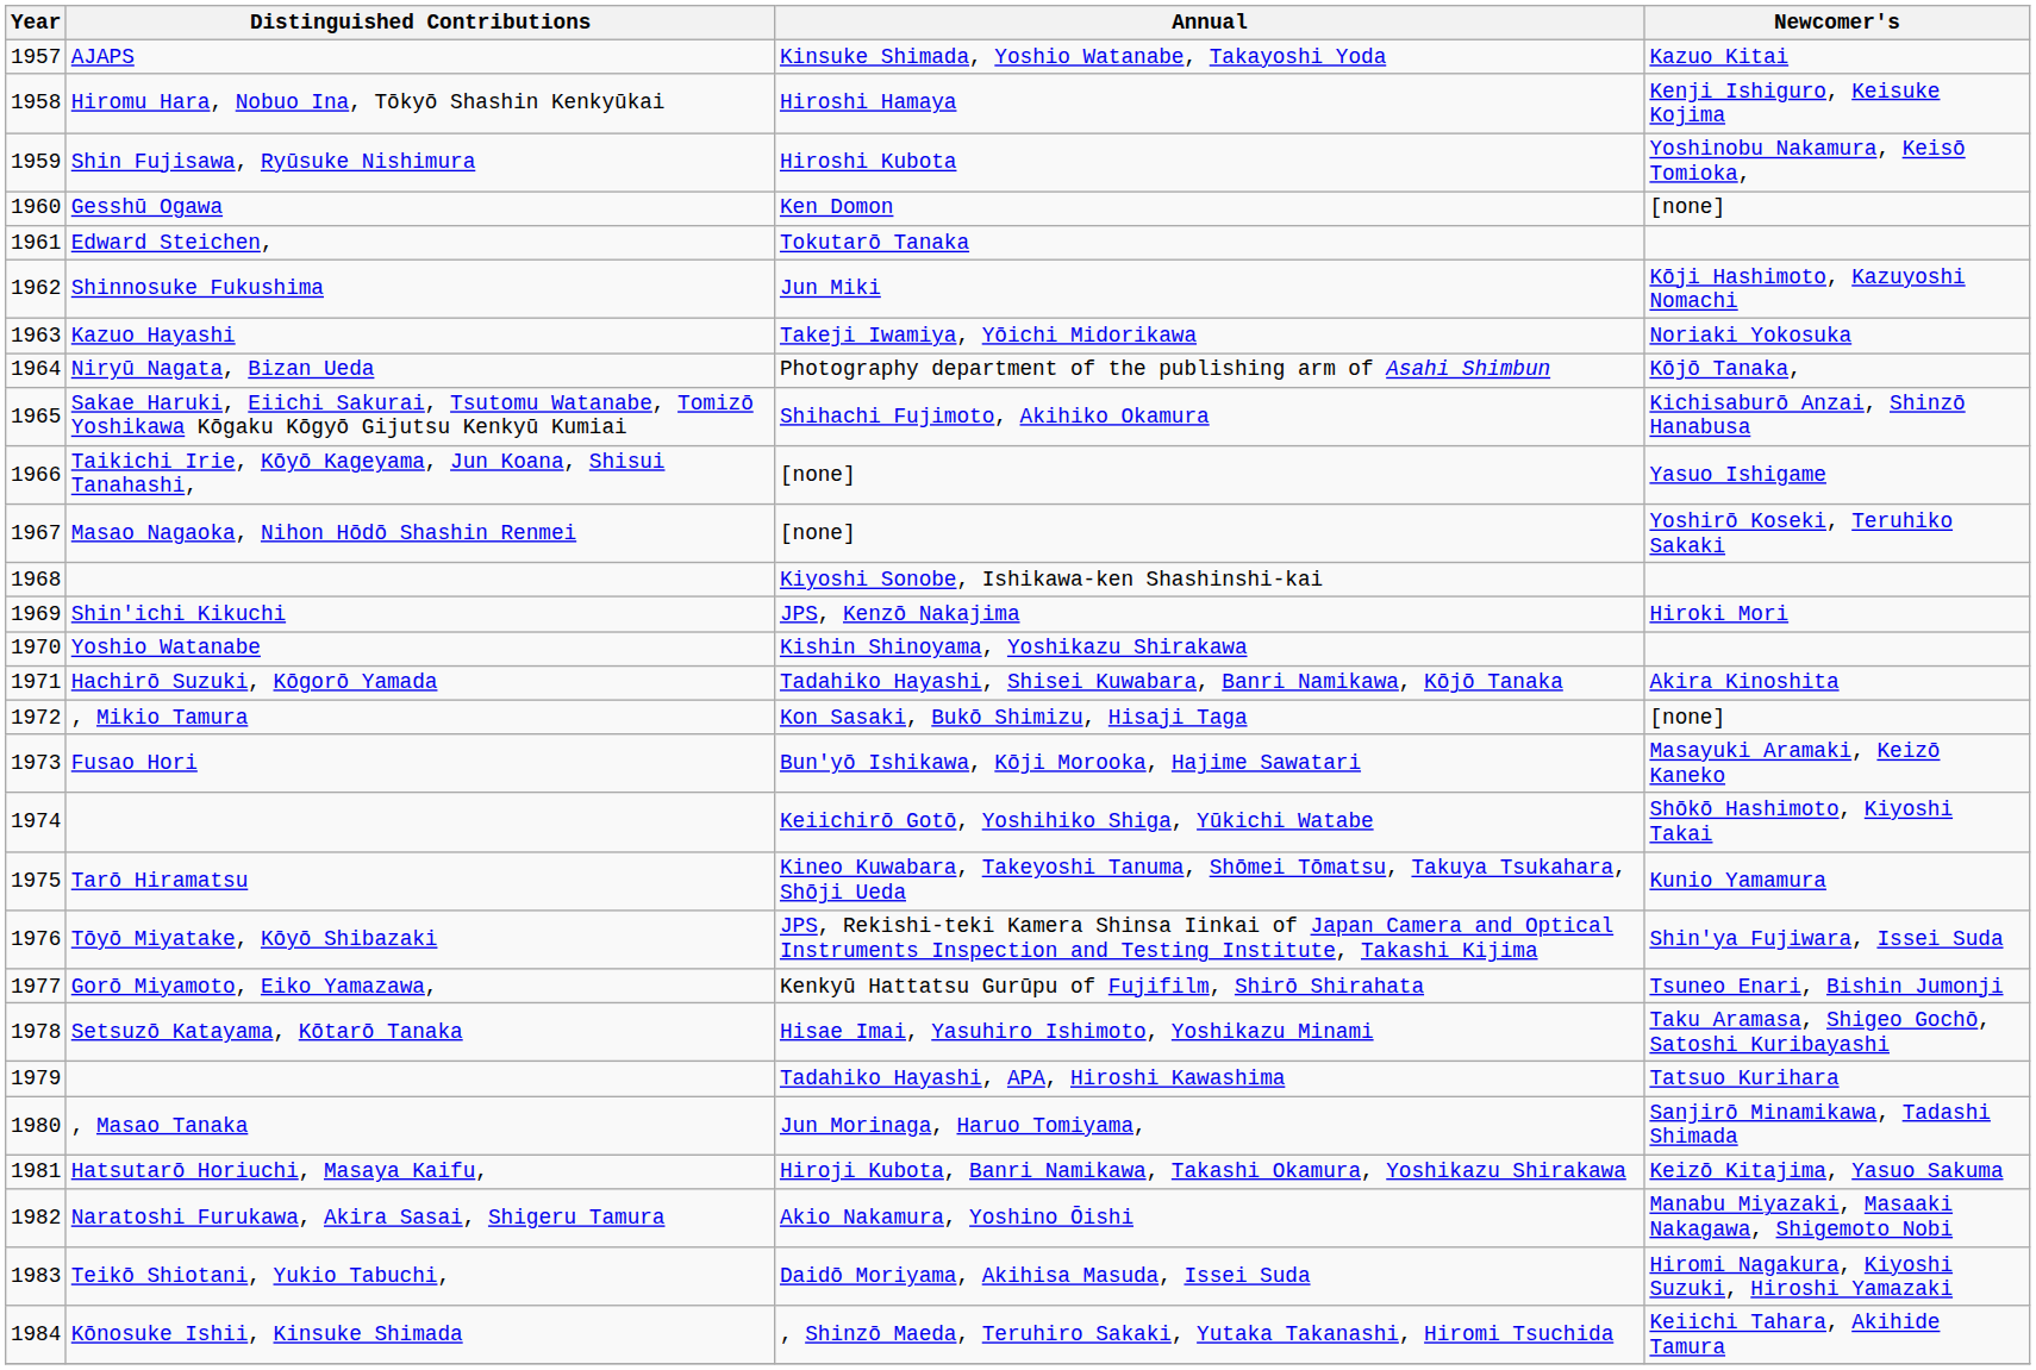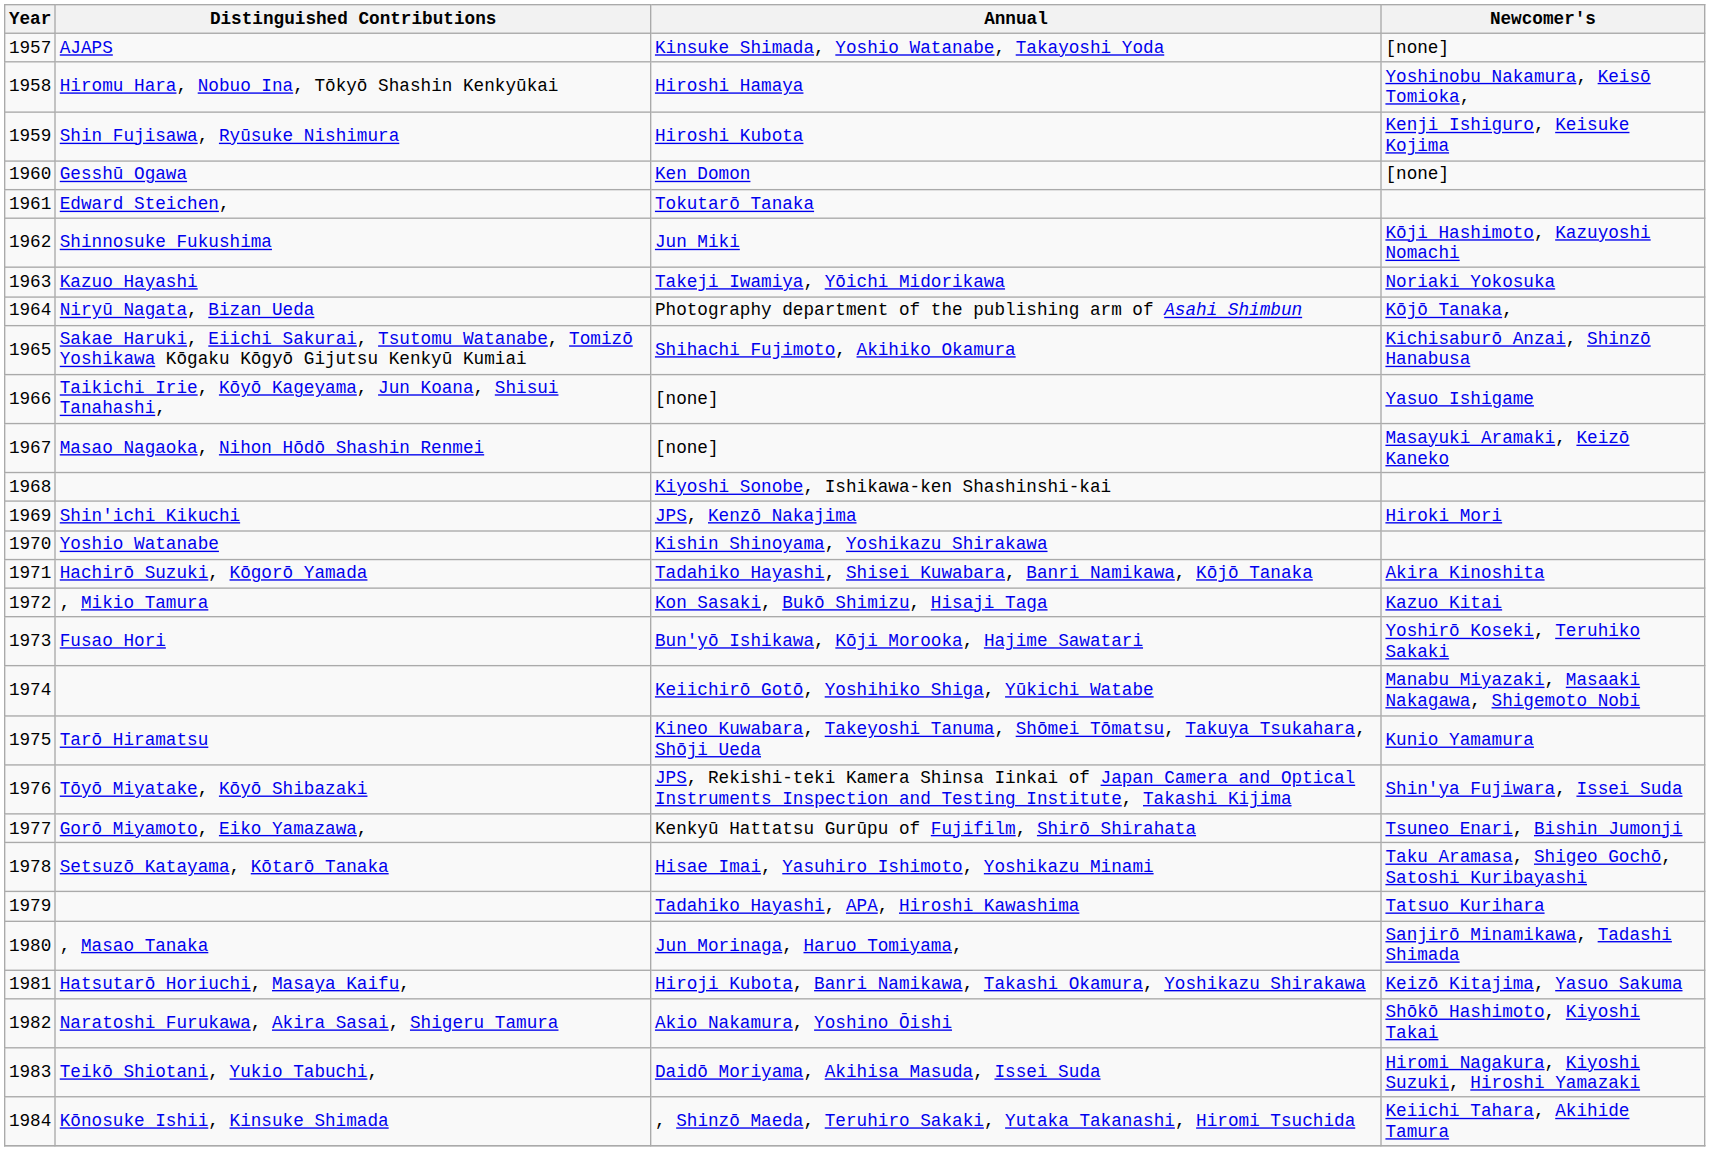 <table class="wikitable">
 <tr>
 <th>Year</th>
 <th>Distinguished Contributions</th>
 <th>Annual</th>
 <th>Newcomer's</th>
 </tr>
 <tr>
 <td>1957</td>
 <td><a href='#'>AJAPS</a></td>
 <td><a href='#'>Kinsuke Shimada</a>, <a href='#'>Yoshio Watanabe</a>, <a href='#'>Takayoshi Yoda</a></td>
-<td><a href='#'>Kazuo Kitai</a></td>
+<td>[none]</td>
 </tr>
 <tr>
 <td>1958</td>
 <td><a href='#'>Hiromu Hara</a>, <a href='#'>Nobuo Ina</a>, Tōkyō Shashin Kenkyūkai</td>
 <td><a href='#'>Hiroshi Hamaya</a></td>
-<td><a href='#'>Kenji Ishiguro</a>, <a href='#'>Keisuke Kojima</a></td>
+<td><a href='#'>Yoshinobu Nakamura</a>, <a href='#'>Keisō Tomioka</a>, </td>
 </tr>
 <tr>
 <td>1959</td>
 <td><a href='#'>Shin Fujisawa</a>, <a href='#'>Ryūsuke Nishimura</a></td>
 <td><a href='#'>Hiroshi Kubota</a></td>
-<td><a href='#'>Yoshinobu Nakamura</a>, <a href='#'>Keisō Tomioka</a>, </td>
+<td><a href='#'>Kenji Ishiguro</a>, <a href='#'>Keisuke Kojima</a></td>
 </tr>
 <tr>
 <td>1960</td>
 <td><a href='#'>Gesshū Ogawa</a></td>
 <td><a href='#'>Ken Domon</a></td>
 <td>[none]</td>
 </tr>
 <tr>
 <td>1961</td>
 <td><a href='#'>Edward Steichen</a>, </td>
 <td><a href='#'>Tokutarō Tanaka</a></td>
 <td></td>
 </tr>
 <tr>
 <td>1962</td>
 <td><a href='#'>Shinnosuke Fukushima</a></td>
 <td><a href='#'>Jun Miki</a></td>
 <td><a href='#'>Kōji Hashimoto</a>, <a href='#'>Kazuyoshi Nomachi</a></td>
 </tr>
 <tr>
 <td>1963</td>
 <td><a href='#'>Kazuo Hayashi</a></td>
 <td><a href='#'>Takeji Iwamiya</a>, <a href='#'>Yōichi Midorikawa</a></td>
 <td><a href='#'>Noriaki Yokosuka</a></td>
 </tr>
 <tr>
 <td>1964</td>
 <td><a href='#'>Niryū Nagata</a>, <a href='#'>Bizan Ueda</a></td>
 <td>Photography department of the publishing arm of <em><a href='#'>Asahi Shimbun</a></em></td>
 <td><a href='#'>Kōjō Tanaka</a>, </td>
 </tr>
 <tr>
 <td>1965</td>
 <td><a href='#'>Sakae Haruki</a>, <a href='#'>Eiichi Sakurai</a>, <a href='#'>Tsutomu Watanabe</a>, <a href='#'>Tomizō Yoshikawa</a> Kōgaku Kōgyō Gijutsu Kenkyū Kumiai</td>
 <td><a href='#'>Shihachi Fujimoto</a>, <a href='#'>Akihiko Okamura</a></td>
 <td><a href='#'>Kichisaburō Anzai</a>, <a href='#'>Shinzō Hanabusa</a></td>
 </tr>
 <tr>
 <td>1966</td>
 <td><a href='#'>Taikichi Irie</a>, <a href='#'>Kōyō Kageyama</a>, <a href='#'>Jun Koana</a>, <a href='#'>Shisui Tanahashi</a>, </td>
 <td>[none]</td>
 <td><a href='#'>Yasuo Ishigame</a></td>
 </tr>
 <tr>
 <td>1967</td>
 <td><a href='#'>Masao Nagaoka</a>, <a href='#'>Nihon Hōdō Shashin Renmei</a></td>
 <td>[none]</td>
-<td><a href='#'>Yoshirō Koseki</a>, <a href='#'>Teruhiko Sakaki</a> </td>
+<td><a href='#'>Masayuki Aramaki</a>, <a href='#'>Keizō Kaneko</a></td>
 </tr>
 <tr>
 <td>1968</td>
 <td></td>
 <td><a href='#'>Kiyoshi Sonobe</a>, Ishikawa-ken Shashinshi-kai</td>
 <td></td>
 </tr>
 <tr>
 <td>1969</td>
 <td><a href='#'>Shin'ichi Kikuchi</a></td>
 <td><a href='#'>JPS</a>, <a href='#'>Kenzō Nakajima</a></td>
 <td><a href='#'>Hiroki Mori</a></td>
 </tr>
 <tr>
 <td>1970</td>
 <td><a href='#'>Yoshio Watanabe</a></td>
 <td><a href='#'>Kishin Shinoyama</a>, <a href='#'>Yoshikazu Shirakawa</a></td>
 <td></td>
 </tr>
 <tr>
 <td>1971</td>
 <td><a href='#'>Hachirō Suzuki</a>, <a href='#'>Kōgorō Yamada</a></td>
 <td><a href='#'>Tadahiko Hayashi</a>, <a href='#'>Shisei Kuwabara</a>, <a href='#'>Banri Namikawa</a>, <a href='#'>Kōjō Tanaka</a> </td>
 <td><a href='#'>Akira Kinoshita</a></td>
 </tr>
 <tr>
 <td>1972</td>
 <td>, <a href='#'>Mikio Tamura</a></td>
 <td><a href='#'>Kon Sasaki</a>, <a href='#'>Bukō Shimizu</a>, <a href='#'>Hisaji Taga</a></td>
-<td>[none]</td>
+<td><a href='#'>Kazuo Kitai</a></td>
 </tr>
 <tr>
 <td>1973</td>
 <td><a href='#'>Fusao Hori</a></td>
 <td><a href='#'>Bun'yō Ishikawa</a>, <a href='#'>Kōji Morooka</a>, <a href='#'>Hajime Sawatari</a></td>
-<td><a href='#'>Masayuki Aramaki</a>, <a href='#'>Keizō Kaneko</a></td>
+<td><a href='#'>Yoshirō Koseki</a>, <a href='#'>Teruhiko Sakaki</a> </td>
 </tr>
 <tr>
 <td>1974</td>
 <td></td>
 <td><a href='#'>Keiichirō Gotō</a>, <a href='#'>Yoshihiko Shiga</a>, <a href='#'>Yūkichi Watabe</a></td>
-<td><a href='#'>Shōkō Hashimoto</a>, <a href='#'>Kiyoshi Takai</a></td>
+<td><a href='#'>Manabu Miyazaki</a>, <a href='#'>Masaaki Nakagawa</a>, <a href='#'>Shigemoto Nobi</a></td>
 </tr>
 <tr>
 <td>1975</td>
 <td><a href='#'>Tarō Hiramatsu</a></td>
 <td><a href='#'>Kineo Kuwabara</a>, <a href='#'>Takeyoshi Tanuma</a>, <a href='#'>Shōmei Tōmatsu</a>, <a href='#'>Takuya Tsukahara</a>, <a href='#'>Shōji Ueda</a></td>
 <td><a href='#'>Kunio Yamamura</a></td>
 </tr>
 <tr>
 <td>1976</td>
 <td><a href='#'>Tōyō Miyatake</a>, <a href='#'>Kōyō Shibazaki</a></td>
 <td><a href='#'>JPS</a>, Rekishi-teki Kamera Shinsa Iinkai of <a href='#'>Japan Camera and Optical Instruments Inspection and Testing Institute</a>, <a href='#'>Takashi Kijima</a></td>
 <td><a href='#'>Shin'ya Fujiwara</a>, <a href='#'>Issei Suda</a></td>
 </tr>
 <tr>
 <td>1977</td>
 <td><a href='#'>Gorō Miyamoto</a>, <a href='#'>Eiko Yamazawa</a>, </td>
 <td>Kenkyū Hattatsu Gurūpu of <a href='#'>Fujifilm</a>, <a href='#'>Shirō Shirahata</a></td>
 <td><a href='#'>Tsuneo Enari</a>, <a href='#'>Bishin Jumonji</a></td>
 </tr>
 <tr>
 <td>1978</td>
 <td><a href='#'>Setsuzō Katayama</a>, <a href='#'>Kōtarō Tanaka</a></td>
 <td><a href='#'>Hisae Imai</a>, <a href='#'>Yasuhiro Ishimoto</a>, <a href='#'>Yoshikazu Minami</a></td>
 <td><a href='#'>Taku Aramasa</a>, <a href='#'>Shigeo Gochō</a>, <a href='#'>Satoshi Kuribayashi</a></td>
 </tr>
 <tr>
 <td>1979</td>
 <td></td>
 <td><a href='#'>Tadahiko Hayashi</a>, <a href='#'>APA</a>, <a href='#'>Hiroshi Kawashima</a></td>
 <td><a href='#'>Tatsuo Kurihara</a></td>
 </tr>
 <tr>
 <td>1980</td>
 <td>, <a href='#'>Masao Tanaka</a></td>
 <td><a href='#'>Jun Morinaga</a>, <a href='#'>Haruo Tomiyama</a>, </td>
 <td><a href='#'>Sanjirō Minamikawa</a>, <a href='#'>Tadashi Shimada</a></td>
 </tr>
 <tr>
 <td>1981</td>
 <td><a href='#'>Hatsutarō Horiuchi</a>, <a href='#'>Masaya Kaifu</a>, </td>
 <td><a href='#'>Hiroji Kubota</a>, <a href='#'>Banri Namikawa</a>, <a href='#'>Takashi Okamura</a>, <a href='#'>Yoshikazu Shirakawa</a></td>
 <td><a href='#'>Keizō Kitajima</a>, <a href='#'>Yasuo Sakuma</a></td>
 </tr>
 <tr>
 <td>1982</td>
 <td><a href='#'>Naratoshi Furukawa</a>, <a href='#'>Akira Sasai</a>, <a href='#'>Shigeru Tamura</a></td>
 <td><a href='#'>Akio Nakamura</a>, <a href='#'>Yoshino Ōishi</a></td>
-<td><a href='#'>Manabu Miyazaki</a>, <a href='#'>Masaaki Nakagawa</a>, <a href='#'>Shigemoto Nobi</a></td>
+<td><a href='#'>Shōkō Hashimoto</a>, <a href='#'>Kiyoshi Takai</a></td>
 </tr>
 <tr>
 <td>1983</td>
 <td><a href='#'>Teikō Shiotani</a>, <a href='#'>Yukio Tabuchi</a>, </td>
 <td><a href='#'>Daidō Moriyama</a>, <a href='#'>Akihisa Masuda</a>, <a href='#'>Issei Suda</a></td>
 <td><a href='#'>Hiromi Nagakura</a>, <a href='#'>Kiyoshi Suzuki</a>, <a href='#'>Hiroshi Yamazaki</a></td>
 </tr>
 <tr>
 <td>1984</td>
 <td><a href='#'>Kōnosuke Ishii</a>, <a href='#'>Kinsuke Shimada</a></td>
 <td>, <a href='#'>Shinzō Maeda</a>, <a href='#'>Teruhiro Sakaki</a>, <a href='#'>Yutaka Takanashi</a>, <a href='#'>Hiromi Tsuchida</a></td>
 <td><a href='#'>Keiichi Tahara</a>, <a href='#'>Akihide Tamura</a></td>
 </tr>
 <tr>
 </tr>
 </table>
